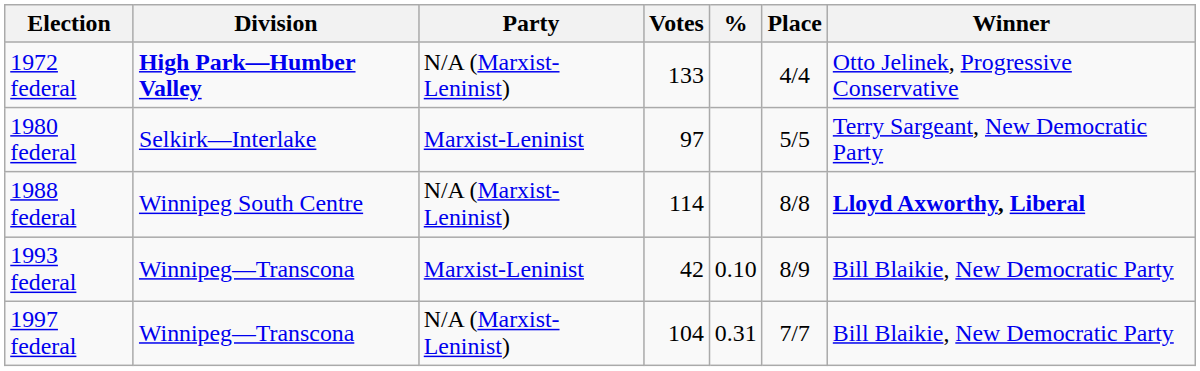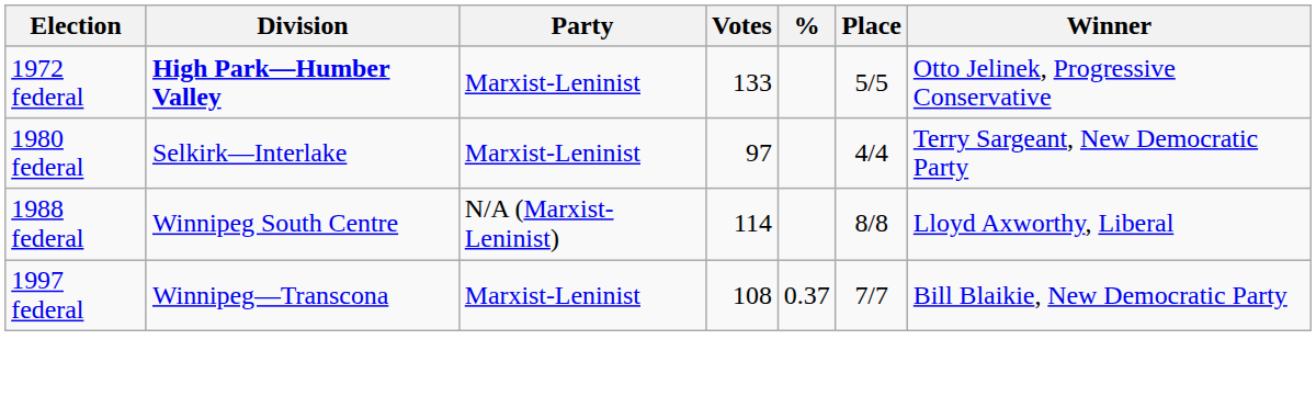 <table class="wikitable" width="800">
 <tr>
 <th align="left">Election</th>
 <th align="left">Division</th>
 <th align="left">Party</th>
 <th align="right">Votes</th>
 <th align="right">%</th>
 <th align="center">Place</th>
 <th align="center">Winner</th>
 </tr>
 <tr>
 <td align="left"><a href='#'>1972 federal</a></td>
 <td align="left"><strong><a href='#'>High Park—Humber Valley</a></strong></td>
-<td align="left">N/A (<a href='#'>Marxist-Leninist</a>)</td>
+<td align="left"><a href='#'>Marxist-Leninist</a></td>
 <td align="right">133</td>
 <td align="right"></td>
-<td align="center">4/4</td>
+<td align="center">5/5</td>
 <td align="left"><a href='#'>Otto Jelinek</a>, <a href='#'>Progressive Conservative</a></td>
 </tr>
 <tr>
 <td align="left"><a href='#'>1980 federal</a></td>
 <td align="left"><a href='#'>Selkirk—Interlake</a></td>
 <td align="left"><a href='#'>Marxist-Leninist</a></td>
 <td align="right">97</td>
 <td align="right"></td>
-<td align="center">5/5</td>
+<td align="center">4/4</td>
 <td align="left"><a href='#'>Terry Sargeant</a>, <a href='#'>New Democratic Party</a></td>
 </tr>
 <tr>
 <td align="left"><a href='#'>1988 federal</a></td>
 <td align="left"><a href='#'>Winnipeg South Centre</a></td>
 <td align="left">N/A (<a href='#'>Marxist-Leninist</a>)</td>
 <td align="right">114</td>
 <td align="right"></td>
 <td align="center">8/8</td>
-<td align="left"><strong><a href='#'>Lloyd Axworthy</a>, <a href='#'>Liberal</a></strong></td>
-</tr>
-<tr>
-<td align="left"><a href='#'>1993 federal</a></td>
-<td align="left"><a href='#'>Winnipeg—Transcona</a></td>
-<td align="left"><a href='#'>Marxist-Leninist</a></td>
-<td align="right">42</td>
-<td align="right">0.10</td>
-<td align="center">8/9</td>
-<td align="left"><a href='#'>Bill Blaikie</a>, <a href='#'>New Democratic Party</a></td>
+<td align="left"><a href='#'>Lloyd Axworthy</a>, <a href='#'>Liberal</a></td>
 </tr>
 <tr>
 <td align="left"><a href='#'>1997 federal</a></td>
 <td align="left"><a href='#'>Winnipeg—Transcona</a></td>
-<td align="left">N/A (<a href='#'>Marxist-Leninist</a>)</td>
-<td align="right">104</td>
-<td align="right">0.31</td>
+<td align="left"><a href='#'>Marxist-Leninist</a></td>
+<td align="right">108</td>
+<td align="right">0.37</td>
 <td align="center">7/7</td>
 <td align="left"><a href='#'>Bill Blaikie</a>, <a href='#'>New Democratic Party</a></td>
 </tr>
 </table>
